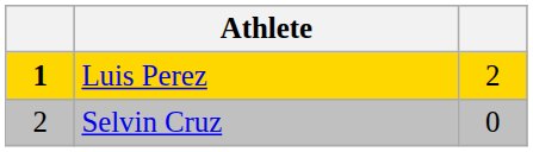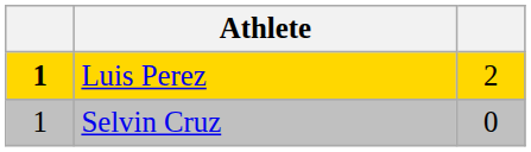 <table class="wikitable">
 <tr>
 <th width="30"></th>
 <th width="200">Athlete</th>
 <th width="30"></th>
 </tr>
 <tr bgcolor="gold">
 <td align="center"><strong>1</strong></td>
 <td> <a href='#'>Luis Perez</a></td>
 <td align="center">2</td>
 </tr>
 <tr bgcolor="silver">
-<td align="center">2</td>
+<td align="center">1</td>
 <td> <a href='#'>Selvin Cruz</a></td>
 <td align="center">0</td>
 </tr>
 </table>
